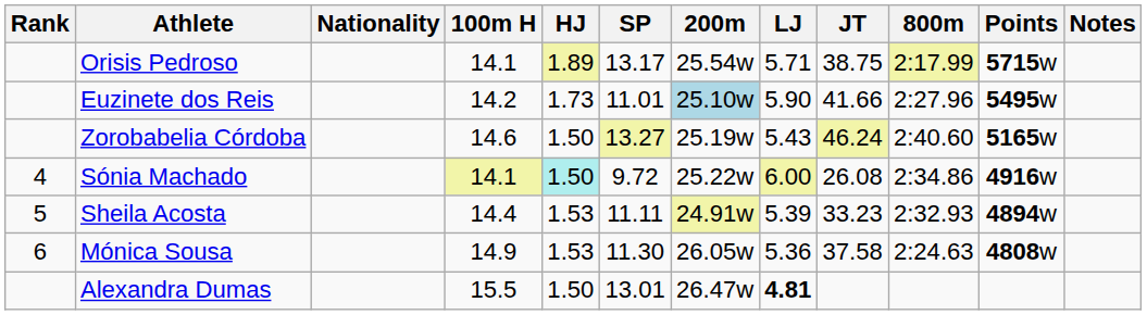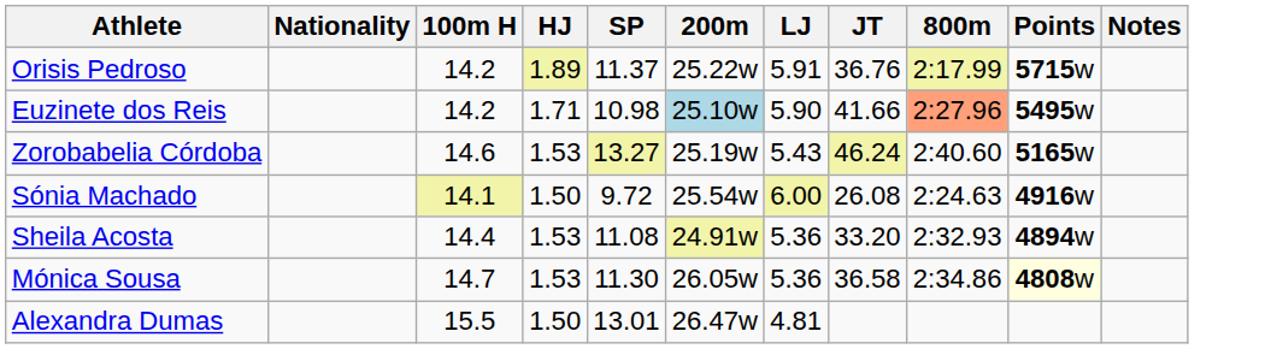 <table class="wikitable sortable" style=" text-align:center;">
 <tr>
-<th>Rank</th>
 <th>Athlete</th>
 <th>Nationality</th>
 <th>100m H</th>
 <th>HJ</th>
 <th>SP</th>
 <th>200m</th>
 <th>LJ</th>
 <th>JT</th>
 <th>800m</th>
 <th>Points</th>
 <th>Notes</th>
 </tr>
 <tr>
-<td></td>
 <td align=left><a href='#'>Orisis Pedroso</a></td>
 <td align=left></td>
-<td>14.1</td>
+<td>14.2</td>
 <td bgcolor=#F2F5A9>1.89</td>
-<td>13.17</td>
-<td>25.54w</td>
-<td>5.71</td>
-<td>38.75</td>
+<td>11.37</td>
+<td>25.22w</td>
+<td>5.91</td>
+<td>36.76</td>
 <td bgcolor=#F2F5A9>2:17.99</td>
 <td><strong>5715</strong>w</td>
 <td></td>
 </tr>
 <tr>
-<td></td>
 <td align=left><a href='#'>Euzinete dos Reis</a></td>
 <td align=left></td>
 <td>14.2</td>
-<td>1.73</td>
-<td>11.01</td>
+<td>1.71</td>
+<td>10.98</td>
 <td style="background: lightblue;">25.10w</td>
 <td>5.90</td>
 <td>41.66</td>
-<td>2:27.96</td>
+<td style="background: lightsalmon;">2:27.96</td>
 <td><strong>5495</strong>w</td>
 <td></td>
 </tr>
 <tr>
-<td></td>
 <td align=left><a href='#'>Zorobabelia Córdoba</a></td>
 <td align=left></td>
 <td>14.6</td>
-<td>1.50</td>
+<td>1.53</td>
 <td bgcolor=#F2F5A9>13.27</td>
 <td>25.19w</td>
 <td>5.43</td>
 <td bgcolor=#F2F5A9>46.24</td>
 <td>2:40.60</td>
 <td><strong>5165</strong>w</td>
 <td></td>
 </tr>
 <tr>
-<td>4</td>
 <td align=left><a href='#'>Sónia Machado</a></td>
 <td align=left></td>
 <td bgcolor=#F2F5A9>14.1</td>
-<td style="background: paleturquoise;">1.50</td>
+<td>1.50</td>
 <td>9.72</td>
-<td>25.22w</td>
+<td>25.54w</td>
 <td bgcolor=#F2F5A9>6.00</td>
 <td>26.08</td>
-<td>2:34.86</td>
+<td>2:24.63</td>
 <td><strong>4916</strong>w</td>
 <td></td>
 </tr>
 <tr>
-<td>5</td>
 <td align=left><a href='#'>Sheila Acosta</a></td>
 <td align=left></td>
 <td>14.4</td>
 <td>1.53</td>
-<td>11.11</td>
+<td>11.08</td>
 <td bgcolor=#F2F5A9>24.91w</td>
-<td>5.39</td>
-<td>33.23</td>
+<td>5.36</td>
+<td>33.20</td>
 <td>2:32.93</td>
 <td><strong>4894</strong>w</td>
 <td></td>
 </tr>
 <tr>
-<td>6</td>
 <td align=left><a href='#'>Mónica Sousa</a></td>
 <td align=left></td>
-<td>14.9</td>
+<td>14.7</td>
 <td>1.53</td>
 <td>11.30</td>
 <td>26.05w</td>
 <td>5.36</td>
-<td>37.58</td>
-<td>2:24.63</td>
-<td><strong>4808</strong>w</td>
+<td>36.58</td>
+<td>2:34.86</td>
+<td style="background: lightyellow;"><strong>4808</strong>w</td>
 <td></td>
 </tr>
 <tr>
-<td></td>
 <td align=left><a href='#'>Alexandra Dumas</a></td>
 <td align=left></td>
 <td>15.5</td>
 <td>1.50</td>
 <td>13.01</td>
 <td>26.47w</td>
-<td><strong>4.81</strong></td>
+<td>4.81</td>
 <td></td>
 <td></td>
 <td><strong></strong></td>
 <td></td>
 </tr>
 </table>
